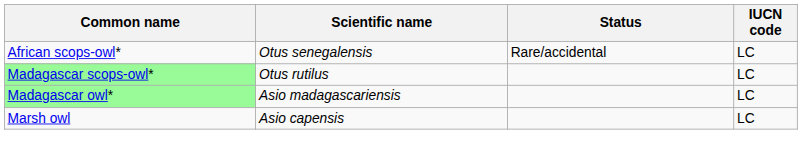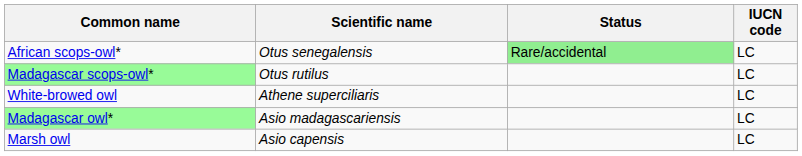 <table width=73% class="wikitable sortable">
 <tr>
 <th width=20%>Common name</th>
 <th width=20%>Scientific name</th>
 <th width=18%>Status</th>
 <th width=5%>IUCN code</th>
 </tr>
 <tr>
 <td><a href='#'>African scops-owl</a>*</td>
 <td><em>Otus senegalensis</em></td>
-<td>Rare/accidental</td>
+<td style="background: lightgreen;">Rare/accidental</td>
 <td>LC</td>
 </tr>
 <tr>
 <td style="background:palegreen; color:black"><a href='#'>Madagascar scops-owl</a>*</td>
 <td><em>Otus rutilus</em></td>
+<td></td>
+<td>LC</td>
+</tr>
+<tr>
+<td><a href='#'>White-browed owl</a></td>
+<td><em>Athene superciliaris</em></td>
 <td></td>
 <td>LC</td>
 </tr>
 <tr>
 <td style="background:palegreen; color:black"><a href='#'>Madagascar owl</a>*</td>
 <td><em>Asio madagascariensis</em></td>
 <td></td>
 <td>LC</td>
 </tr>
 <tr>
 <td><a href='#'>Marsh owl</a></td>
 <td><em>Asio capensis</em></td>
 <td></td>
 <td>LC</td>
 </tr>
 </table>
